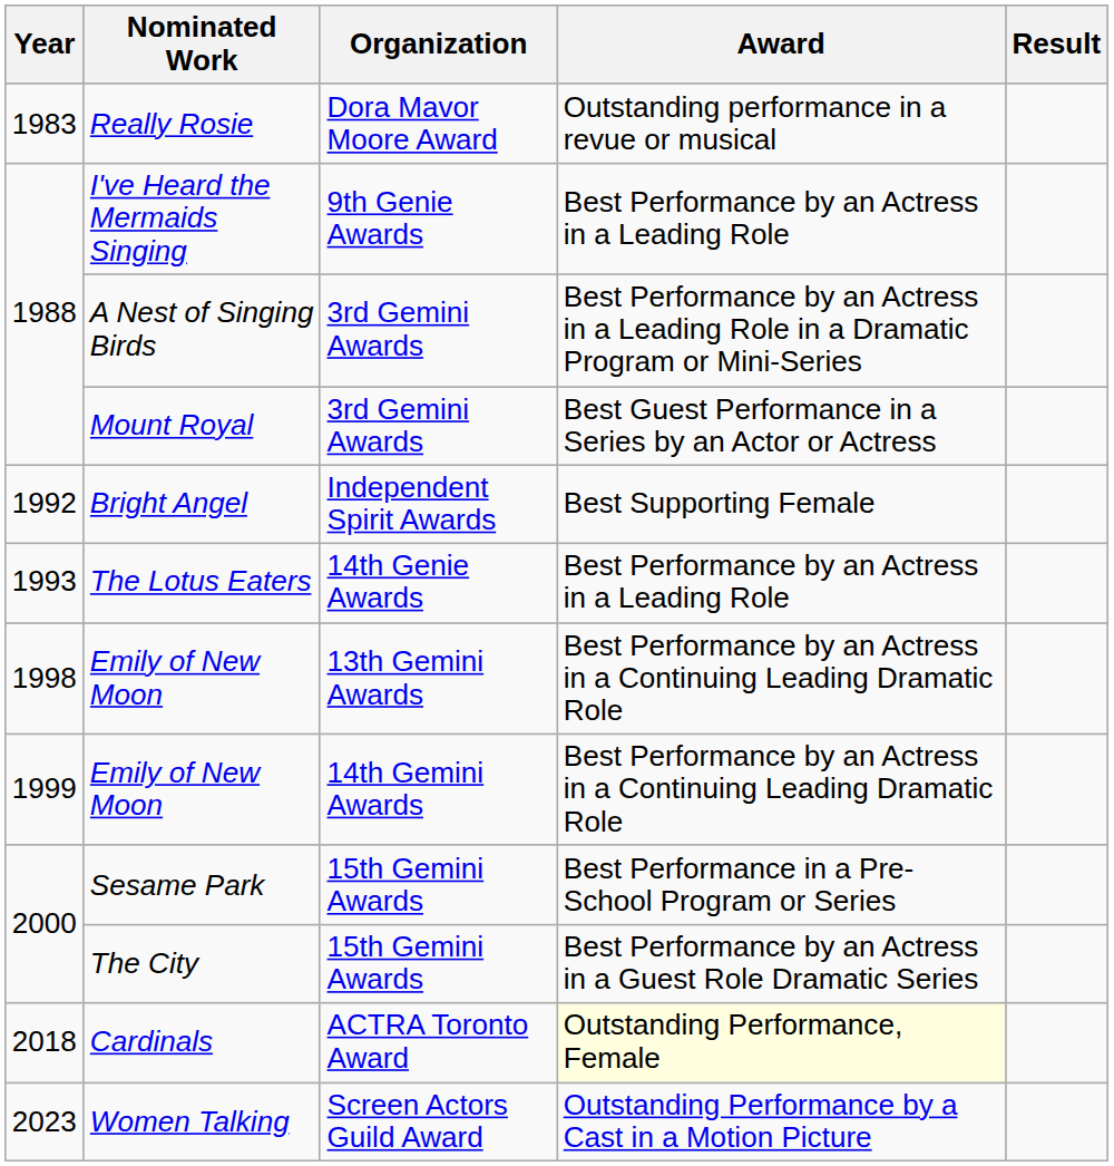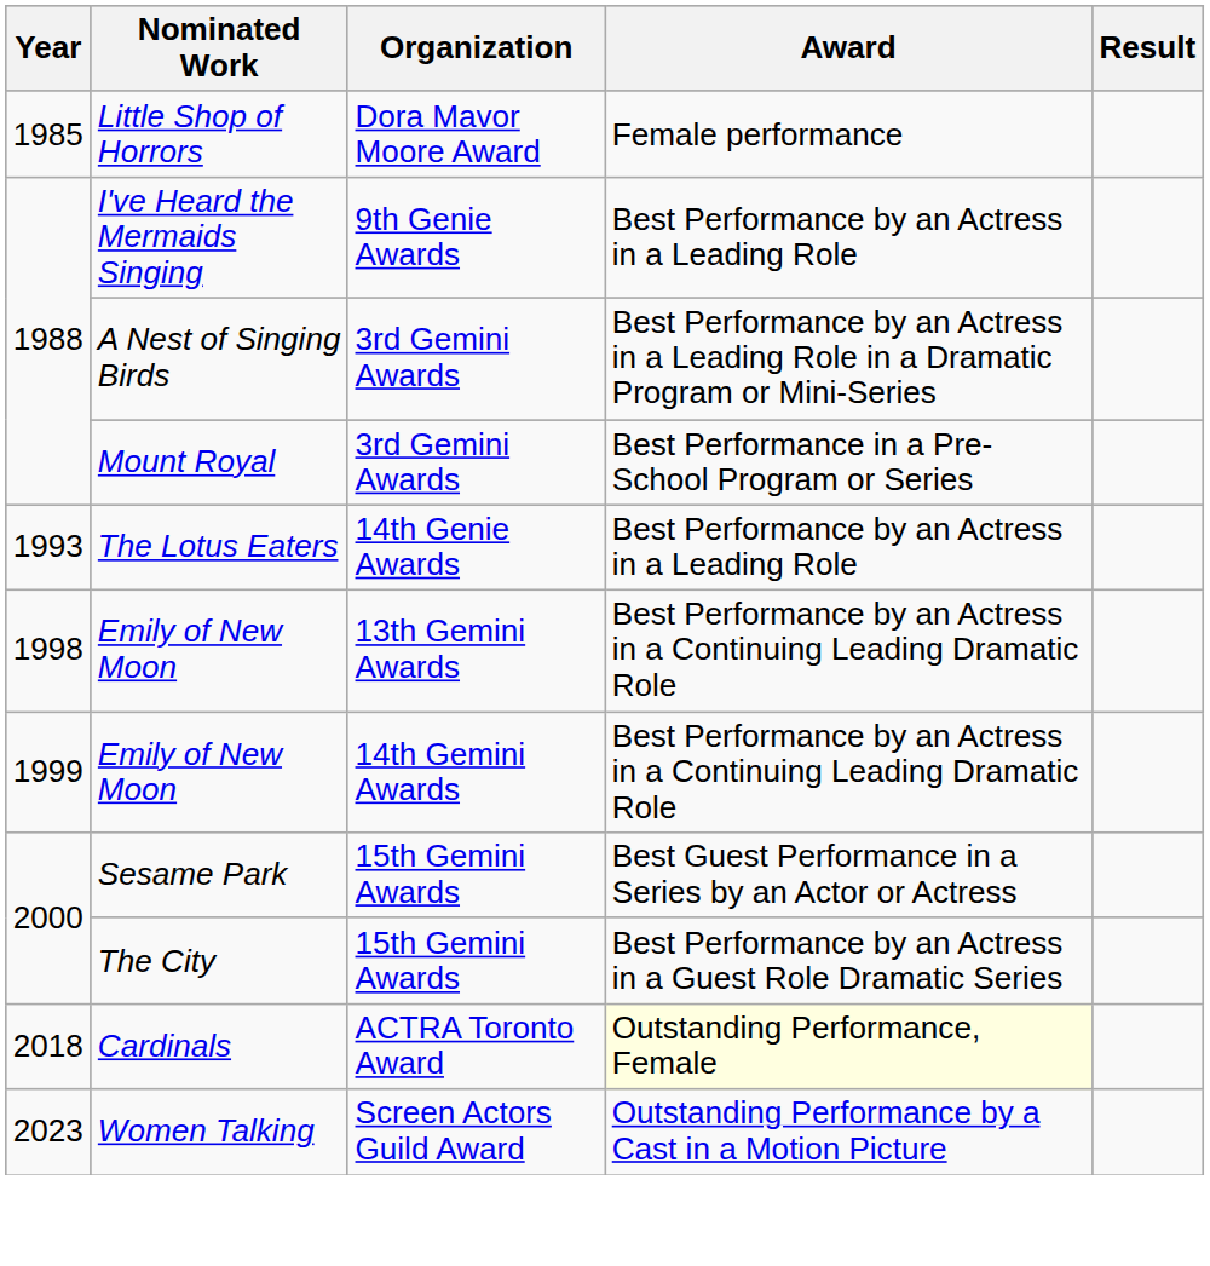 <table class="wikitable">
 <tr>
 <th>Year</th>
 <th>Nominated Work</th>
 <th>Organization</th>
 <th>Award</th>
 <th>Result</th>
 </tr>
 <tr>
-<td>1983</td>
-<td><em><a href='#'>Really Rosie</a></em></td>
+<td>1985</td>
+<td><em><a href='#'>Little Shop of Horrors</a></em></td>
 <td><a href='#'>Dora Mavor Moore Award</a></td>
-<td>Outstanding performance in a revue or musical</td>
+<td>Female performance</td>
 <td></td>
 </tr>
 <tr>
 <td rowspan="3">1988</td>
 <td><em><a href='#'>I've Heard the Mermaids Singing</a></em></td>
 <td><a href='#'>9th Genie Awards</a></td>
 <td>Best Performance by an Actress in a Leading Role</td>
 <td></td>
 </tr>
 <tr>
 <td><em>A Nest of Singing Birds</em></td>
 <td><a href='#'>3rd Gemini Awards</a></td>
 <td>Best Performance by an Actress in a Leading Role in a Dramatic Program or Mini-Series</td>
 <td></td>
 </tr>
 <tr>
 <td><em><a href='#'>Mount Royal</a></em></td>
 <td><a href='#'>3rd Gemini Awards</a></td>
-<td>Best Guest Performance in a Series by an Actor or Actress</td>
-<td></td>
-</tr>
-<tr>
-<td>1992</td>
-<td><em><a href='#'>Bright Angel</a></em></td>
-<td><a href='#'>Independent Spirit Awards</a></td>
-<td>Best Supporting Female</td>
+<td>Best Performance in a Pre-School Program or Series</td>
 <td></td>
 </tr>
 <tr>
 <td>1993</td>
 <td><em><a href='#'>The Lotus Eaters</a></em></td>
 <td><a href='#'>14th Genie Awards</a></td>
 <td>Best Performance by an Actress in a Leading Role</td>
 <td></td>
 </tr>
 <tr>
 <td>1998</td>
 <td><em><a href='#'>Emily of New Moon</a></em></td>
 <td><a href='#'>13th Gemini Awards</a></td>
 <td>Best Performance by an Actress in a Continuing Leading Dramatic Role</td>
 <td></td>
 </tr>
 <tr>
 <td>1999</td>
 <td><em><a href='#'>Emily of New Moon</a></em></td>
 <td><a href='#'>14th Gemini Awards</a></td>
 <td>Best Performance by an Actress in a Continuing Leading Dramatic Role</td>
 <td></td>
 </tr>
 <tr>
 <td rowspan="2">2000</td>
 <td><em>Sesame Park</em></td>
 <td><a href='#'>15th Gemini Awards</a></td>
-<td>Best Performance in a Pre-School Program or Series</td>
+<td>Best Guest Performance in a Series by an Actor or Actress</td>
 <td></td>
 </tr>
 <tr>
 <td><em>The City</em></td>
 <td><a href='#'>15th Gemini Awards</a></td>
 <td>Best Performance by an Actress in a Guest Role Dramatic Series</td>
 <td></td>
 </tr>
 <tr>
 <td>2018</td>
 <td><em><a href='#'>Cardinals</a></em></td>
 <td><a href='#'>ACTRA Toronto Award</a></td>
 <td style="background: lightyellow;">Outstanding Performance, Female</td>
 <td></td>
 </tr>
 <tr>
 <td>2023</td>
 <td><em><a href='#'>Women Talking</a></em></td>
 <td><a href='#'>Screen Actors Guild Award</a></td>
 <td><a href='#'>Outstanding Performance by a Cast in a Motion Picture</a></td>
 <td></td>
 </tr>
 <tr>
 </tr>
 </table>
